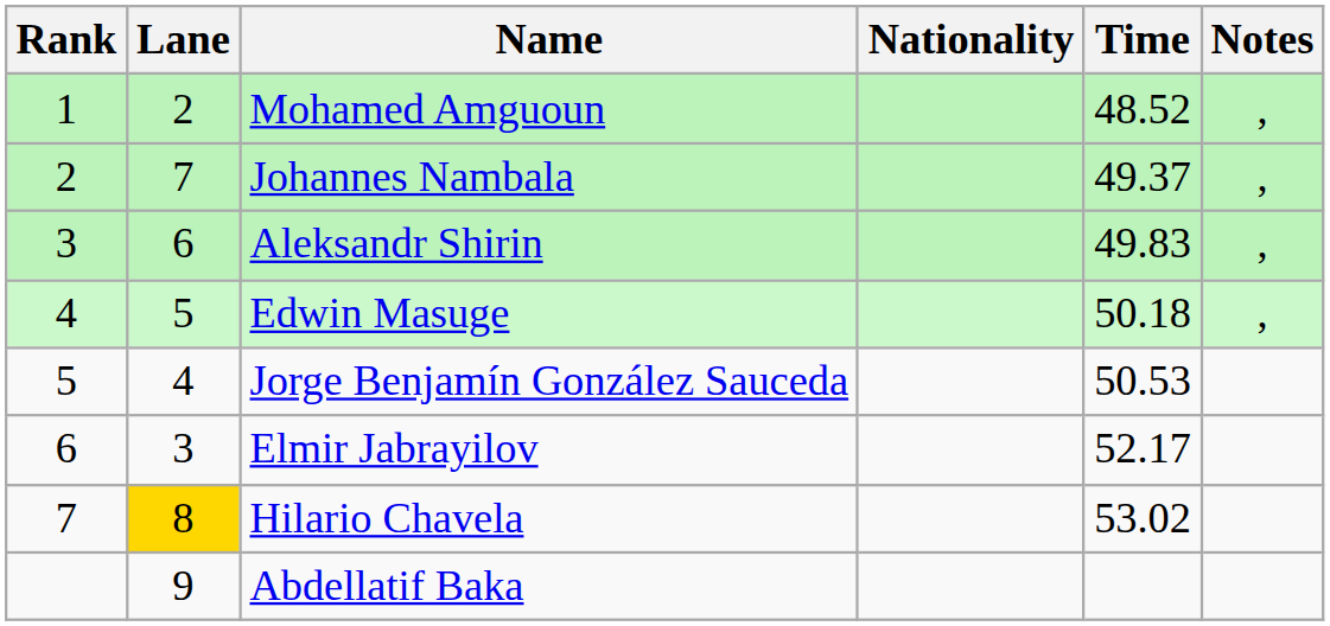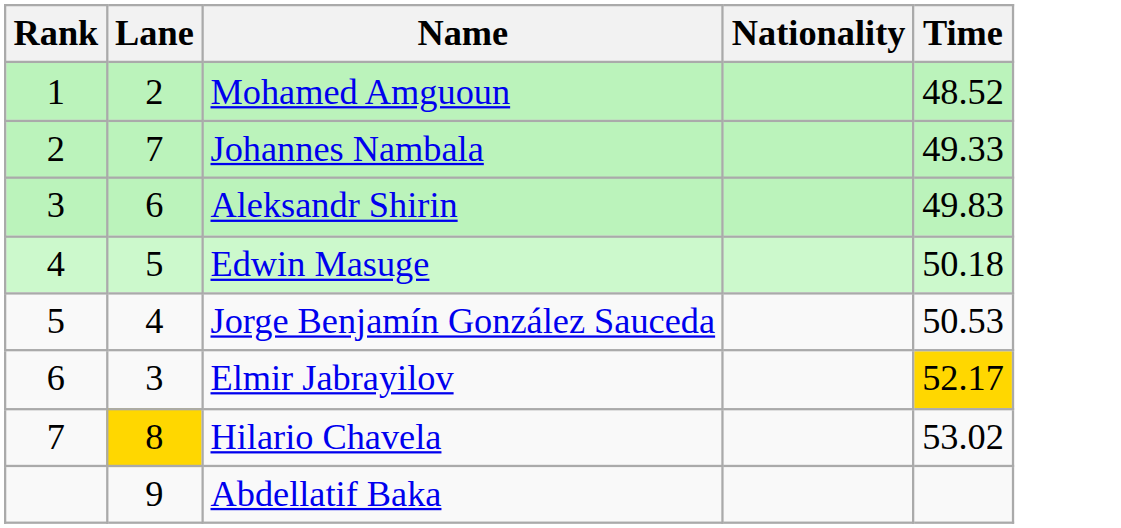 <table class="wikitable sortable" style="text-align:center">
 <tr>
 <th>Rank</th>
 <th>Lane</th>
 <th>Name</th>
 <th>Nationality</th>
 <th>Time</th>
-<th>Notes</th>
 </tr>
 <tr bgcolor=bbf3bb>
 <td>1</td>
 <td>2</td>
 <td align="left"><a href='#'>Mohamed Amguoun</a></td>
 <td align="left"></td>
 <td>48.52</td>
-<td>, </td>
 </tr>
 <tr bgcolor=bbf3bb>
 <td>2</td>
 <td>7</td>
 <td align="left"><a href='#'>Johannes Nambala</a></td>
 <td align="left"></td>
-<td>49.37</td>
-<td>, </td>
+<td>49.33</td>
 </tr>
 <tr bgcolor=bbf3bb>
 <td>3</td>
 <td>6</td>
 <td align="left"><a href='#'>Aleksandr Shirin</a></td>
 <td align="left"></td>
 <td>49.83</td>
-<td>, </td>
 </tr>
 <tr bgcolor=ccf9cc>
 <td>4</td>
 <td>5</td>
 <td align="left"><a href='#'>Edwin Masuge</a></td>
 <td align="left"></td>
 <td>50.18</td>
-<td>, </td>
 </tr>
 <tr>
 <td>5</td>
 <td>4</td>
 <td align="left"><a href='#'>Jorge Benjamín González Sauceda</a></td>
 <td align="left"></td>
 <td>50.53</td>
-<td></td>
 </tr>
 <tr>
 <td>6</td>
 <td>3</td>
 <td align="left"><a href='#'>Elmir Jabrayilov</a></td>
 <td align="left"></td>
-<td>52.17</td>
-<td></td>
+<td style="background: gold;">52.17</td>
 </tr>
 <tr>
 <td>7</td>
 <td style="background: gold;">8</td>
 <td align="left"><a href='#'>Hilario Chavela</a></td>
 <td align="left"></td>
 <td>53.02</td>
-<td></td>
 </tr>
 <tr>
 <td></td>
 <td>9</td>
 <td align="left"><a href='#'>Abdellatif Baka</a></td>
 <td align="left"></td>
 <td></td>
-<td></td>
 </tr>
 </table>
